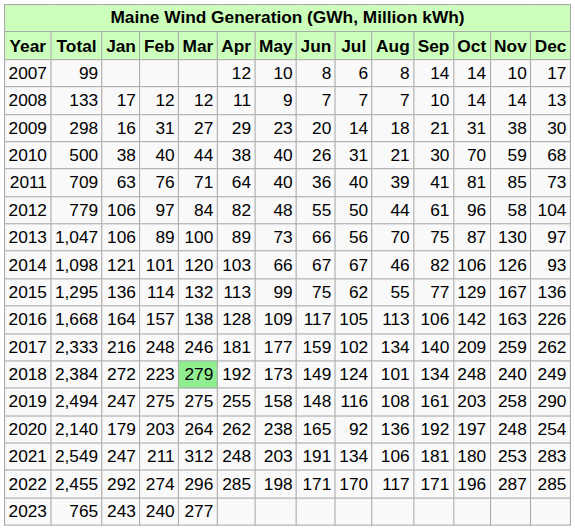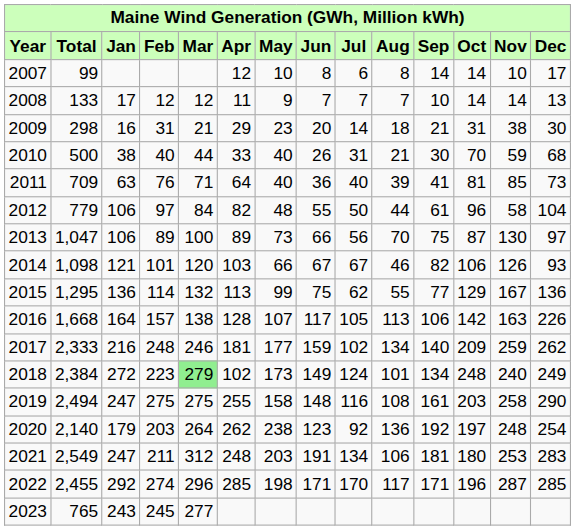 <table class="wikitable" style="text-align:right;">
 <tr>
 <th colspan="14" style="background:#cfb;">Maine Wind Generation (GWh, Million kWh)</th>
 </tr>
 <tr>
 <th style="background:#cfb;">Year</th>
 <th style="background:#cfb;">Total</th>
 <th style="background:#cfb;">Jan</th>
 <th style="background:#cfb;">Feb</th>
 <th style="background:#cfb;">Mar</th>
 <th style="background:#cfb;">Apr</th>
 <th style="background:#cfb;">May</th>
 <th style="background:#cfb;">Jun</th>
 <th style="background:#cfb;">Jul</th>
 <th style="background:#cfb;">Aug</th>
 <th style="background:#cfb;">Sep</th>
 <th style="background:#cfb;">Oct</th>
 <th style="background:#cfb;">Nov</th>
 <th style="background:#cfb;">Dec</th>
 </tr>
 <tr align=right>
 <td>2007</td>
 <td>99</td>
 <td></td>
 <td></td>
 <td></td>
 <td>12</td>
 <td>10</td>
 <td>8</td>
 <td>6</td>
 <td>8</td>
 <td>14</td>
 <td>14</td>
 <td>10</td>
 <td>17</td>
 </tr>
 <tr align=right>
 <td>2008</td>
 <td>133</td>
 <td>17</td>
 <td>12</td>
 <td>12</td>
 <td>11</td>
 <td>9</td>
 <td>7</td>
 <td>7</td>
 <td>7</td>
 <td>10</td>
 <td>14</td>
 <td>14</td>
 <td>13</td>
 </tr>
 <tr align=right>
 <td>2009</td>
 <td>298</td>
 <td>16</td>
 <td>31</td>
-<td>27</td>
+<td>21</td>
 <td>29</td>
 <td>23</td>
 <td>20</td>
 <td>14</td>
 <td>18</td>
 <td>21</td>
 <td>31</td>
 <td>38</td>
 <td>30</td>
 </tr>
 <tr align=right>
 <td>2010</td>
 <td>500</td>
 <td>38</td>
 <td>40</td>
 <td>44</td>
-<td>38</td>
+<td>33</td>
 <td>40</td>
 <td>26</td>
 <td>31</td>
 <td>21</td>
 <td>30</td>
 <td>70</td>
 <td>59</td>
 <td>68</td>
 </tr>
 <tr align=right>
 <td>2011</td>
 <td>709</td>
 <td>63</td>
 <td>76</td>
 <td>71</td>
 <td>64</td>
 <td>40</td>
 <td>36</td>
 <td>40</td>
 <td>39</td>
 <td>41</td>
 <td>81</td>
 <td>85</td>
 <td>73</td>
 </tr>
 <tr align=right>
 <td>2012</td>
 <td>779</td>
 <td>106</td>
 <td>97</td>
 <td>84</td>
 <td>82</td>
 <td>48</td>
 <td>55</td>
 <td>50</td>
 <td>44</td>
 <td>61</td>
 <td>96</td>
 <td>58</td>
 <td>104</td>
 </tr>
 <tr align=right>
 <td>2013</td>
 <td>1,047</td>
 <td>106</td>
 <td>89</td>
 <td>100</td>
 <td>89</td>
 <td>73</td>
 <td>66</td>
 <td>56</td>
 <td>70</td>
 <td>75</td>
 <td>87</td>
 <td>130</td>
 <td>97</td>
 </tr>
 <tr align=right>
 <td>2014</td>
 <td>1,098</td>
 <td>121</td>
 <td>101</td>
 <td>120</td>
 <td>103</td>
 <td>66</td>
 <td>67</td>
 <td>67</td>
 <td>46</td>
 <td>82</td>
 <td>106</td>
 <td>126</td>
 <td>93</td>
 </tr>
 <tr align=right>
 <td>2015</td>
 <td>1,295</td>
 <td>136</td>
 <td>114</td>
 <td>132</td>
 <td>113</td>
 <td>99</td>
 <td>75</td>
 <td>62</td>
 <td>55</td>
 <td>77</td>
 <td>129</td>
 <td>167</td>
 <td>136</td>
 </tr>
 <tr align=right>
 <td>2016</td>
 <td>1,668</td>
 <td>164</td>
 <td>157</td>
 <td>138</td>
 <td>128</td>
-<td>109</td>
+<td>107</td>
 <td>117</td>
 <td>105</td>
 <td>113</td>
 <td>106</td>
 <td>142</td>
 <td>163</td>
 <td>226</td>
 </tr>
 <tr align=right>
 <td>2017</td>
 <td>2,333</td>
 <td>216</td>
 <td>248</td>
 <td>246</td>
 <td>181</td>
 <td>177</td>
 <td>159</td>
 <td>102</td>
 <td>134</td>
 <td>140</td>
 <td>209</td>
 <td>259</td>
 <td>262</td>
 </tr>
 <tr align=right>
 <td>2018</td>
 <td>2,384</td>
 <td>272</td>
 <td>223</td>
 <td style="background: lightgreen;">279</td>
-<td>192</td>
+<td>102</td>
 <td>173</td>
 <td>149</td>
 <td>124</td>
 <td>101</td>
 <td>134</td>
 <td>248</td>
 <td>240</td>
 <td>249</td>
 </tr>
 <tr align=right>
 <td>2019</td>
 <td>2,494</td>
 <td>247</td>
 <td>275</td>
 <td>275</td>
 <td>255</td>
 <td>158</td>
 <td>148</td>
 <td>116</td>
 <td>108</td>
 <td>161</td>
 <td>203</td>
 <td>258</td>
 <td>290</td>
 </tr>
 <tr align=right>
 <td>2020</td>
 <td>2,140</td>
 <td>179</td>
 <td>203</td>
 <td>264</td>
 <td>262</td>
 <td>238</td>
-<td>165</td>
+<td>123</td>
 <td>92</td>
 <td>136</td>
 <td>192</td>
 <td>197</td>
 <td>248</td>
 <td>254</td>
 </tr>
 <tr align=right>
 <td>2021</td>
 <td>2,549</td>
 <td>247</td>
 <td>211</td>
 <td>312</td>
 <td>248</td>
 <td>203</td>
 <td>191</td>
 <td>134</td>
 <td>106</td>
 <td>181</td>
 <td>180</td>
 <td>253</td>
 <td>283</td>
 </tr>
 <tr align=right>
 <td>2022</td>
 <td>2,455</td>
 <td>292</td>
 <td>274</td>
 <td>296</td>
 <td>285</td>
 <td>198</td>
 <td>171</td>
 <td>170</td>
 <td>117</td>
 <td>171</td>
 <td>196</td>
 <td>287</td>
 <td>285</td>
 </tr>
 <tr align=right>
 <td>2023</td>
 <td>765</td>
 <td>243</td>
-<td>240</td>
+<td>245</td>
 <td>277</td>
 <td></td>
 <td></td>
 <td></td>
 <td></td>
 <td></td>
 <td></td>
 <td></td>
 <td></td>
 <td></td>
 </tr>
 </table>
